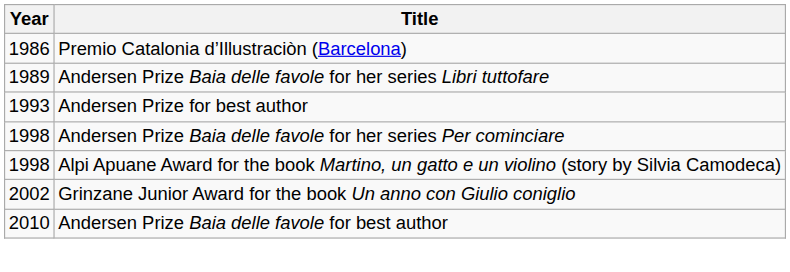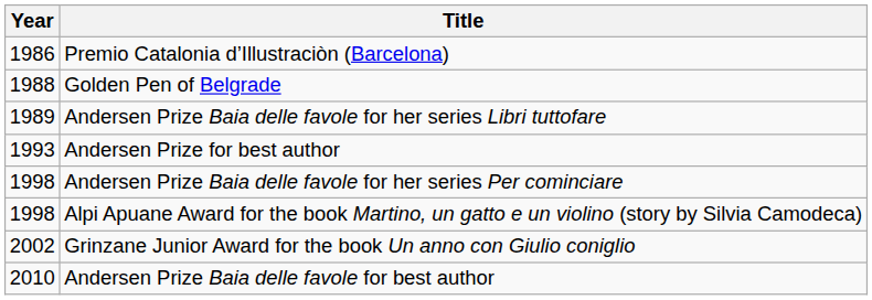 <table class="wikitable">
 <tr>
 <th>Year</th>
 <th>Title</th>
 </tr>
 <tr>
 <td>1986</td>
 <td>Premio Catalonia d’Illustraciòn (<a href='#'>Barcelona</a>)</td>
+</tr>
+<tr>
+<td>1988</td>
+<td>Golden Pen of <a href='#'>Belgrade</a></td>
 </tr>
 <tr>
 <td>1989</td>
 <td>Andersen Prize <em>Baia delle favole</em> for her series <em>Libri tuttofare</em></td>
 </tr>
 <tr>
 <td>1993</td>
 <td>Andersen Prize for best author</td>
 </tr>
 <tr>
 <td>1998</td>
 <td>Andersen Prize <em>Baia delle favole</em> for her series <em>Per cominciare</em></td>
 </tr>
 <tr>
 <td>1998</td>
 <td>Alpi Apuane Award for the book <em>Martino, un gatto e un violino</em> (story by Silvia Camodeca)</td>
 </tr>
 <tr>
 <td>2002</td>
 <td>Grinzane Junior Award for the book <em>Un anno con Giulio coniglio</em></td>
 </tr>
 <tr>
 <td>2010</td>
 <td>Andersen Prize <em>Baia delle favole</em> for best author</td>
 </tr>
 </table>
